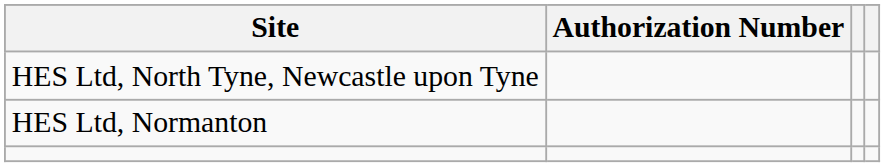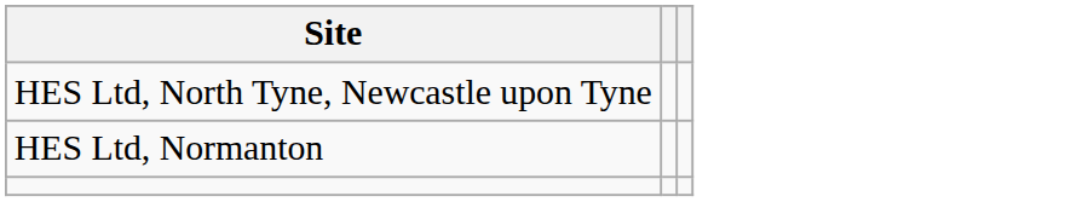 <table class="wikitable">
 <tr>
 <th>Site</th>
-<th>Authorization Number</th>
 <th></th>
 <th></th>
 </tr>
 <tr>
 <td>HES Ltd, North Tyne, Newcastle upon Tyne</td>
 <td></td>
 <td></td>
-<td></td>
 </tr>
 <tr>
 <td>HES Ltd, Normanton</td>
-<td></td>
 <td></td>
 <td></td>
 </tr>
 <tr>
 <td></td>
 <td></td>
 <td></td>
-<td></td>
 </tr>
 </table>
